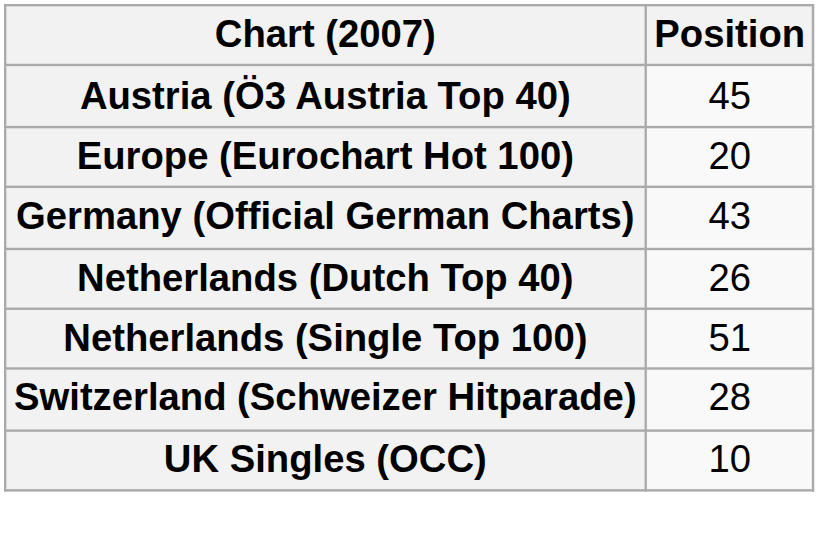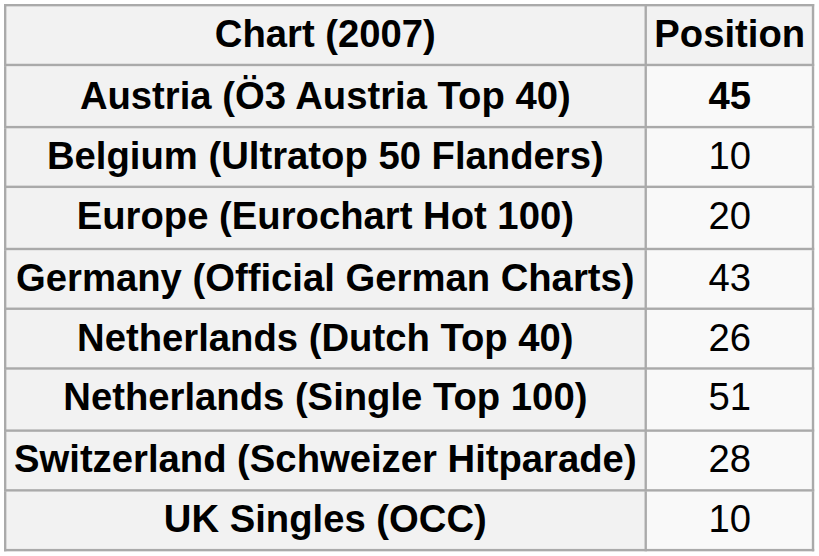 <table class="wikitable sortable plainrowheaders" style="text-align:center">
 <tr>
 <th>Chart (2007)</th>
 <th>Position</th>
 </tr>
 <tr>
 <th scope="row">Austria (Ö3 Austria Top 40)</th>
-<td>45</td>
+<td><strong>45</strong></td>
+</tr>
+<tr>
+<th scope="row">Belgium (Ultratop 50 Flanders)</th>
+<td>10</td>
 </tr>
 <tr>
 <th scope="row">Europe (Eurochart Hot 100)</th>
 <td>20</td>
 </tr>
 <tr>
 <th scope="row">Germany (Official German Charts)</th>
 <td>43</td>
 </tr>
 <tr>
 <th scope="row">Netherlands (Dutch Top 40)</th>
 <td>26</td>
 </tr>
 <tr>
 <th scope="row">Netherlands (Single Top 100)</th>
 <td>51</td>
 </tr>
 <tr>
 <th scope="row">Switzerland (Schweizer Hitparade)</th>
 <td>28</td>
 </tr>
 <tr>
 <th scope="row">UK Singles (OCC)</th>
 <td>10</td>
 </tr>
 </table>
